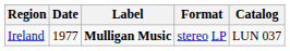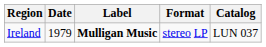 <table class="wikitable">
 <tr>
 <th>Region</th>
 <th>Date</th>
 <th>Label</th>
 <th>Format</th>
 <th>Catalog</th>
 </tr>
 <tr>
 <td rowspan="1"><a href='#'>Ireland</a></td>
-<td rowspan="1">1977</td>
+<td rowspan="1">1979</td>
 <td rowspan="1"><strong>Mulligan Music</strong></td>
 <td><a href='#'>stereo</a> <a href='#'>LP</a></td>
 <td>LUN 037</td>
 </tr>
 </table>
